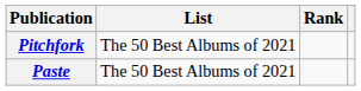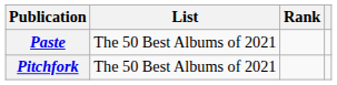 <table class="wikitable sortable plainrowheaders" style="margin-left: auto; margin-right: auto; border: none;">
 <tr>
 <th scope="col">Publication</th>
 <th scope="col" class="unsortable">List</th>
 <th scope="col" data-sort-type="number">Rank</th>
 <th scope="col" class="unsortable"></th>
 </tr>
 <tr>
+<th scope="row"><em><a href='#'>Paste</a></em></th>
+<td>The 50 Best Albums of 2021</td>
+<td></td>
+<td></td>
+</tr>
+<tr>
 <th scope="row"><em><a href='#'>Pitchfork</a></em></th>
 <td>The 50 Best Albums of 2021</td>
 <td></td>
 <td></td>
 </tr>
-<tr>
-<th scope="row"><em><a href='#'>Paste</a></em></th>
-<td>The 50 Best Albums of 2021</td>
-<td></td>
-<td></td>
-</tr>
 </table>
